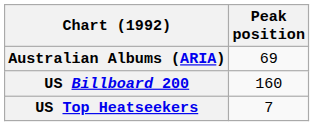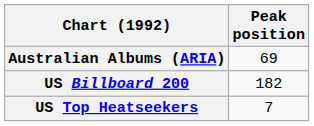 <table class="wikitable sortable plainrowheaders">
 <tr>
 <th>Chart (1992)</th>
 <th>Peak<br>position</th>
 </tr>
 <tr>
 <th scope="row">Australian Albums (<a href='#'>ARIA</a>)</th>
 <td align="center">69</td>
 </tr>
 <tr>
 <th scope="row">US <a href='#'><em>Billboard</em> 200</a></th>
-<td align=center>160</td>
+<td align=center>182</td>
 </tr>
 <tr>
 <th scope="row">US <a href='#'>Top Heatseekers</a></th>
 <td align=center>7</td>
 </tr>
 </table>
